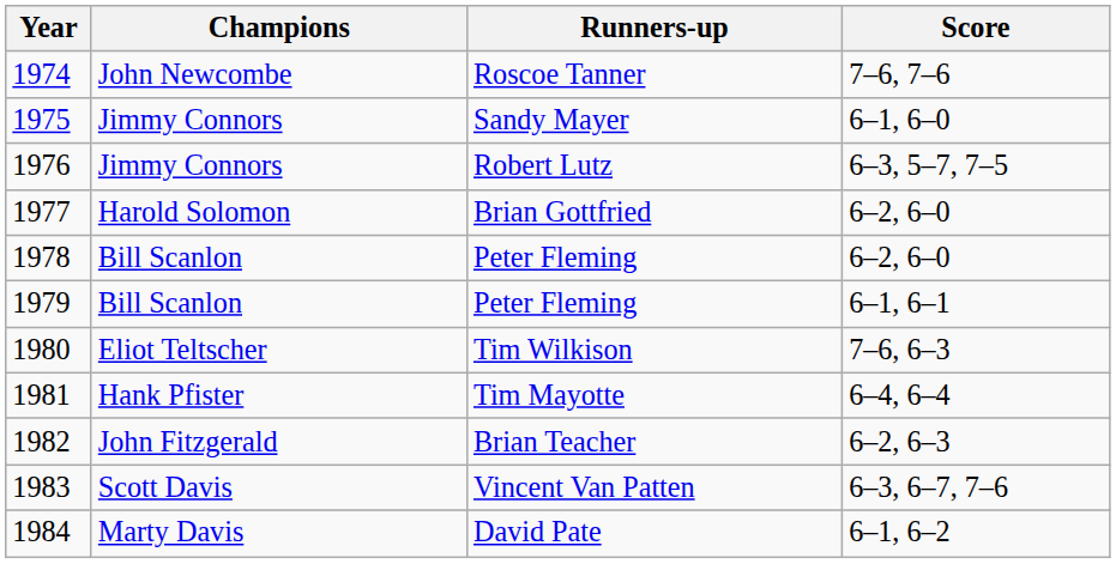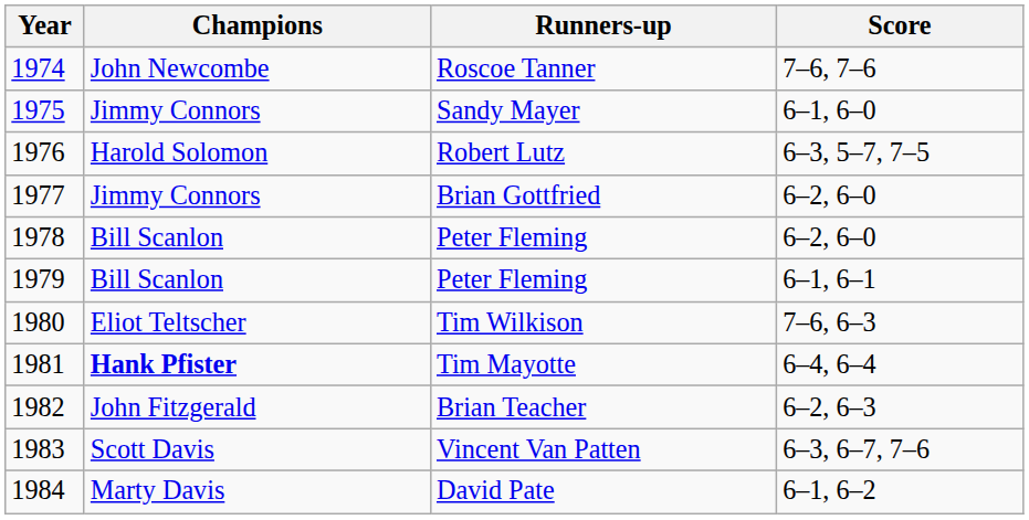 <table class="wikitable">
 <tr>
 <th style="width:40px">Year</th>
 <th style="width:200px">Champions</th>
 <th style="width:200px">Runners-up</th>
 <th style="width:140px" class="unsortable">Score</th>
 </tr>
 <tr>
 <td><a href='#'>1974</a></td>
 <td> <a href='#'>John Newcombe</a></td>
 <td> <a href='#'>Roscoe Tanner</a></td>
 <td>7–6, 7–6</td>
 </tr>
 <tr>
 <td><a href='#'>1975</a></td>
 <td> <a href='#'>Jimmy Connors</a></td>
 <td> <a href='#'>Sandy Mayer</a></td>
 <td>6–1, 6–0</td>
 </tr>
 <tr>
 <td>1976</td>
-<td> <a href='#'>Jimmy Connors</a></td>
+<td> <a href='#'>Harold Solomon</a></td>
 <td> <a href='#'>Robert Lutz</a></td>
 <td>6–3, 5–7, 7–5</td>
 </tr>
 <tr>
 <td>1977</td>
-<td> <a href='#'>Harold Solomon</a></td>
+<td> <a href='#'>Jimmy Connors</a></td>
 <td> <a href='#'>Brian Gottfried</a></td>
 <td>6–2, 6–0</td>
 </tr>
 <tr>
 <td>1978</td>
 <td> <a href='#'>Bill Scanlon</a></td>
 <td> <a href='#'>Peter Fleming</a></td>
 <td>6–2, 6–0</td>
 </tr>
 <tr>
 <td>1979</td>
 <td> <a href='#'>Bill Scanlon</a></td>
 <td> <a href='#'>Peter Fleming</a></td>
 <td>6–1, 6–1</td>
 </tr>
 <tr>
 <td>1980</td>
 <td> <a href='#'>Eliot Teltscher</a></td>
 <td> <a href='#'>Tim Wilkison</a></td>
 <td>7–6, 6–3</td>
 </tr>
 <tr>
 <td>1981</td>
-<td> <a href='#'>Hank Pfister</a></td>
+<td><strong> <a href='#'>Hank Pfister</a></strong></td>
 <td> <a href='#'>Tim Mayotte</a></td>
 <td>6–4, 6–4</td>
 </tr>
 <tr>
 <td>1982</td>
 <td> <a href='#'>John Fitzgerald</a></td>
 <td> <a href='#'>Brian Teacher</a></td>
 <td>6–2, 6–3</td>
 </tr>
 <tr>
 <td>1983</td>
 <td> <a href='#'>Scott Davis</a></td>
 <td> <a href='#'>Vincent Van Patten</a></td>
 <td>6–3, 6–7, 7–6</td>
 </tr>
 <tr>
 <td>1984</td>
 <td> <a href='#'>Marty Davis</a></td>
 <td> <a href='#'>David Pate</a></td>
 <td>6–1, 6–2</td>
 </tr>
 </table>
